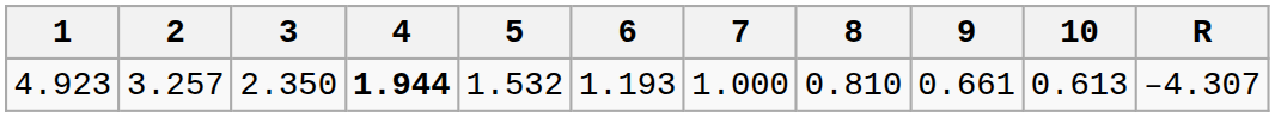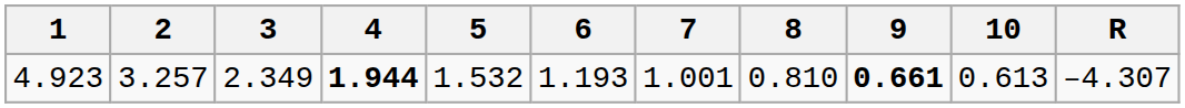 <table class=wikitable>
 <tr>
 <th>1</th>
 <th>2</th>
 <th>3</th>
 <th>4</th>
 <th>5</th>
 <th>6</th>
 <th>7</th>
 <th>8</th>
 <th>9</th>
 <th>10</th>
 <th>R</th>
 </tr>
 <tr>
 <td>4.923</td>
 <td>3.257</td>
-<td>2.350</td>
+<td>2.349</td>
 <td><strong>1.944</strong></td>
 <td>1.532</td>
 <td>1.193</td>
-<td>1.000</td>
+<td>1.001</td>
 <td>0.810</td>
-<td>0.661</td>
+<td><strong>0.661</strong></td>
 <td>0.613</td>
 <td>–4.307</td>
 </tr>
 </table>
